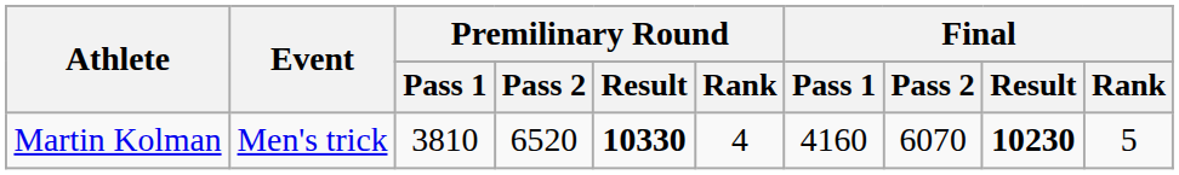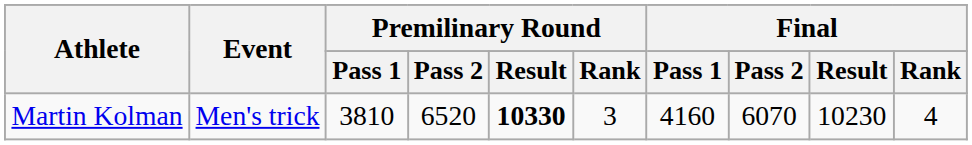 <table class="wikitable" style="font-size:90%;text-align:center">
 <tr>
 <th rowspan="2">Athlete</th>
 <th rowspan="2">Event</th>
 <th colspan="4">Premilinary Round</th>
 <th colspan="4">Final</th>
 </tr>
 <tr style="font-size:95%">
 <th>Pass 1</th>
 <th>Pass 2</th>
 <th>Result</th>
 <th>Rank</th>
 <th>Pass 1</th>
 <th>Pass 2</th>
 <th>Result</th>
 <th>Rank</th>
 </tr>
 <tr>
 <td align="left"><a href='#'>Martin Kolman</a></td>
 <td align="left"><a href='#'>Men's trick</a></td>
 <td>3810</td>
 <td>6520</td>
 <td><strong>10330</strong></td>
-<td>4</td>
+<td>3</td>
 <td>4160</td>
 <td>6070</td>
-<td><strong>10230</strong></td>
-<td>5</td>
+<td>10230</td>
+<td>4</td>
 </tr>
 </table>
